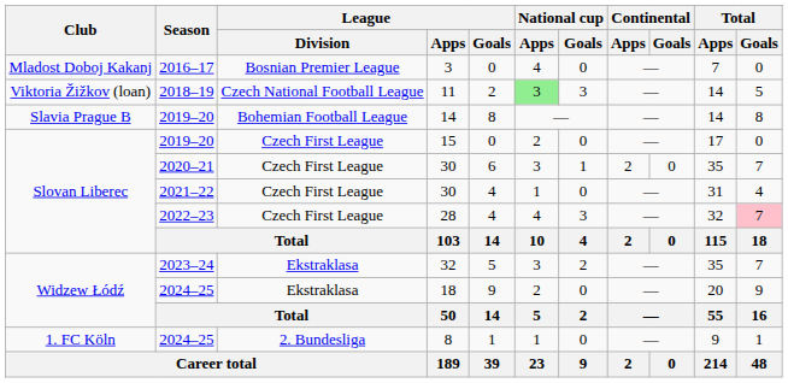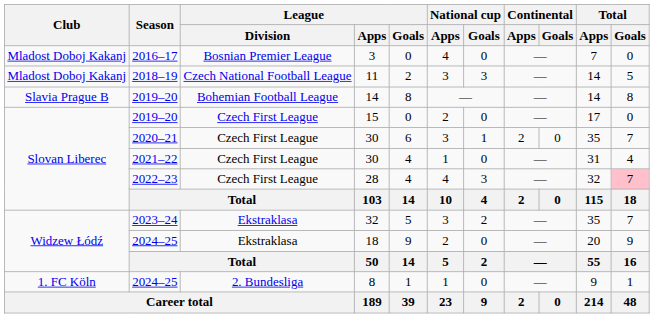 <table class="wikitable" style="text-align:center">
 <tr>
 <th rowspan=2>Club</th>
 <th rowspan=2>Season</th>
 <th colspan=3>League</th>
 <th colspan=2>National cup</th>
 <th colspan=2>Continental</th>
 <th colspan=2>Total</th>
 </tr>
 <tr>
 <th>Division</th>
 <th>Apps</th>
 <th>Goals</th>
 <th>Apps</th>
 <th>Goals</th>
 <th>Apps</th>
 <th>Goals</th>
 <th>Apps</th>
 <th>Goals</th>
 </tr>
 <tr>
 <td><a href='#'>Mladost Doboj Kakanj</a></td>
 <td><a href='#'>2016–17</a></td>
 <td><a href='#'>Bosnian Premier League</a></td>
 <td>3</td>
 <td>0</td>
 <td>4</td>
 <td>0</td>
 <td colspan=2>—</td>
 <td>7</td>
 <td>0</td>
 </tr>
 <tr>
-<td><a href='#'>Viktoria Žižkov</a> (loan)</td>
+<td><a href='#'>Mladost Doboj Kakanj</a></td>
 <td><a href='#'>2018–19</a></td>
 <td><a href='#'>Czech National Football League</a></td>
 <td>11</td>
 <td>2</td>
-<td style="background: lightgreen;">3</td>
+<td>3</td>
 <td>3</td>
 <td colspan=2>—</td>
 <td>14</td>
 <td>5</td>
 </tr>
 <tr>
 <td><a href='#'>Slavia Prague B</a></td>
 <td><a href='#'>2019–20</a></td>
 <td><a href='#'>Bohemian Football League</a></td>
 <td>14</td>
 <td>8</td>
 <td colspan=2>—</td>
 <td colspan=2>—</td>
 <td>14</td>
 <td>8</td>
 </tr>
 <tr>
 <td rowspan=5><a href='#'>Slovan Liberec</a></td>
 <td><a href='#'>2019–20</a></td>
 <td><a href='#'>Czech First League</a></td>
 <td>15</td>
 <td>0</td>
 <td>2</td>
 <td>0</td>
 <td colspan=2>—</td>
 <td>17</td>
 <td>0</td>
 </tr>
 <tr>
 <td><a href='#'>2020–21</a></td>
 <td>Czech First League</td>
 <td>30</td>
 <td>6</td>
 <td>3</td>
 <td>1</td>
 <td>2</td>
 <td>0</td>
 <td>35</td>
 <td>7</td>
 </tr>
 <tr>
 <td><a href='#'>2021–22</a></td>
 <td>Czech First League</td>
 <td>30</td>
 <td>4</td>
 <td>1</td>
 <td>0</td>
 <td colspan=2>—</td>
 <td>31</td>
 <td>4</td>
 </tr>
 <tr>
 <td><a href='#'>2022–23</a></td>
 <td>Czech First League</td>
 <td>28</td>
 <td>4</td>
 <td>4</td>
 <td>3</td>
 <td colspan=2>—</td>
 <td>32</td>
 <td style="background: pink;">7</td>
 </tr>
 <tr>
 <th colspan=2>Total</th>
 <th>103</th>
 <th>14</th>
 <th>10</th>
 <th>4</th>
 <th>2</th>
 <th>0</th>
 <th>115</th>
 <th>18</th>
 </tr>
 <tr>
 <td rowspan=3><a href='#'>Widzew Łódź</a></td>
 <td><a href='#'>2023–24</a></td>
 <td><a href='#'>Ekstraklasa</a></td>
 <td>32</td>
 <td>5</td>
 <td>3</td>
 <td>2</td>
 <td colspan=2>—</td>
 <td>35</td>
 <td>7</td>
 </tr>
 <tr>
 <td><a href='#'>2024–25</a></td>
 <td>Ekstraklasa</td>
 <td>18</td>
 <td>9</td>
 <td>2</td>
 <td>0</td>
 <td colspan=2>—</td>
 <td>20</td>
 <td>9</td>
 </tr>
 <tr>
 <th colspan=2>Total</th>
 <th>50</th>
 <th>14</th>
 <th>5</th>
 <th>2</th>
 <th colspan=2>—</th>
 <th>55</th>
 <th>16</th>
 </tr>
 <tr>
 <td><a href='#'>1. FC Köln</a></td>
 <td><a href='#'>2024–25</a></td>
 <td><a href='#'>2. Bundesliga</a></td>
 <td>8</td>
 <td>1</td>
 <td>1</td>
 <td>0</td>
 <td colspan=2>—</td>
 <td>9</td>
 <td>1</td>
 </tr>
 <tr>
 <th colspan=3>Career total</th>
 <th>189</th>
 <th>39</th>
 <th>23</th>
 <th>9</th>
 <th>2</th>
 <th>0</th>
 <th>214</th>
 <th>48</th>
 </tr>
 </table>
